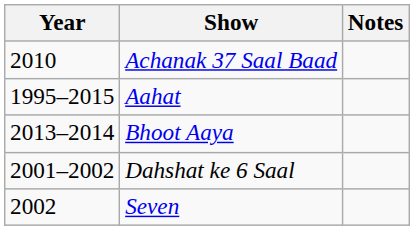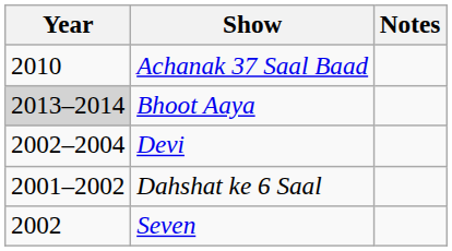 <table class="wikitable sortable">
 <tr>
 <th>Year</th>
 <th>Show</th>
 <th>Notes</th>
 </tr>
 <tr>
 <td>2010</td>
 <td><em><a href='#'>Achanak 37 Saal Baad</a></em></td>
 <td></td>
 </tr>
 <tr>
-<td>1995–2015</td>
-<td><em><a href='#'>Aahat</a></em></td>
+<td style="background: lightgrey;">2013–2014</td>
+<td><em><a href='#'>Bhoot Aaya</a></em></td>
 <td></td>
 </tr>
 <tr>
-<td>2013–2014</td>
-<td><em><a href='#'>Bhoot Aaya</a></em></td>
+<td>2002–2004</td>
+<td><em><a href='#'>Devi</a></em></td>
 <td></td>
 </tr>
 <tr>
 <td>2001–2002</td>
 <td><em>Dahshat ke 6 Saal</em></td>
 <td></td>
 </tr>
 <tr>
 <td>2002</td>
 <td><em><a href='#'>Seven</a></em></td>
 <td></td>
 </tr>
 </table>
